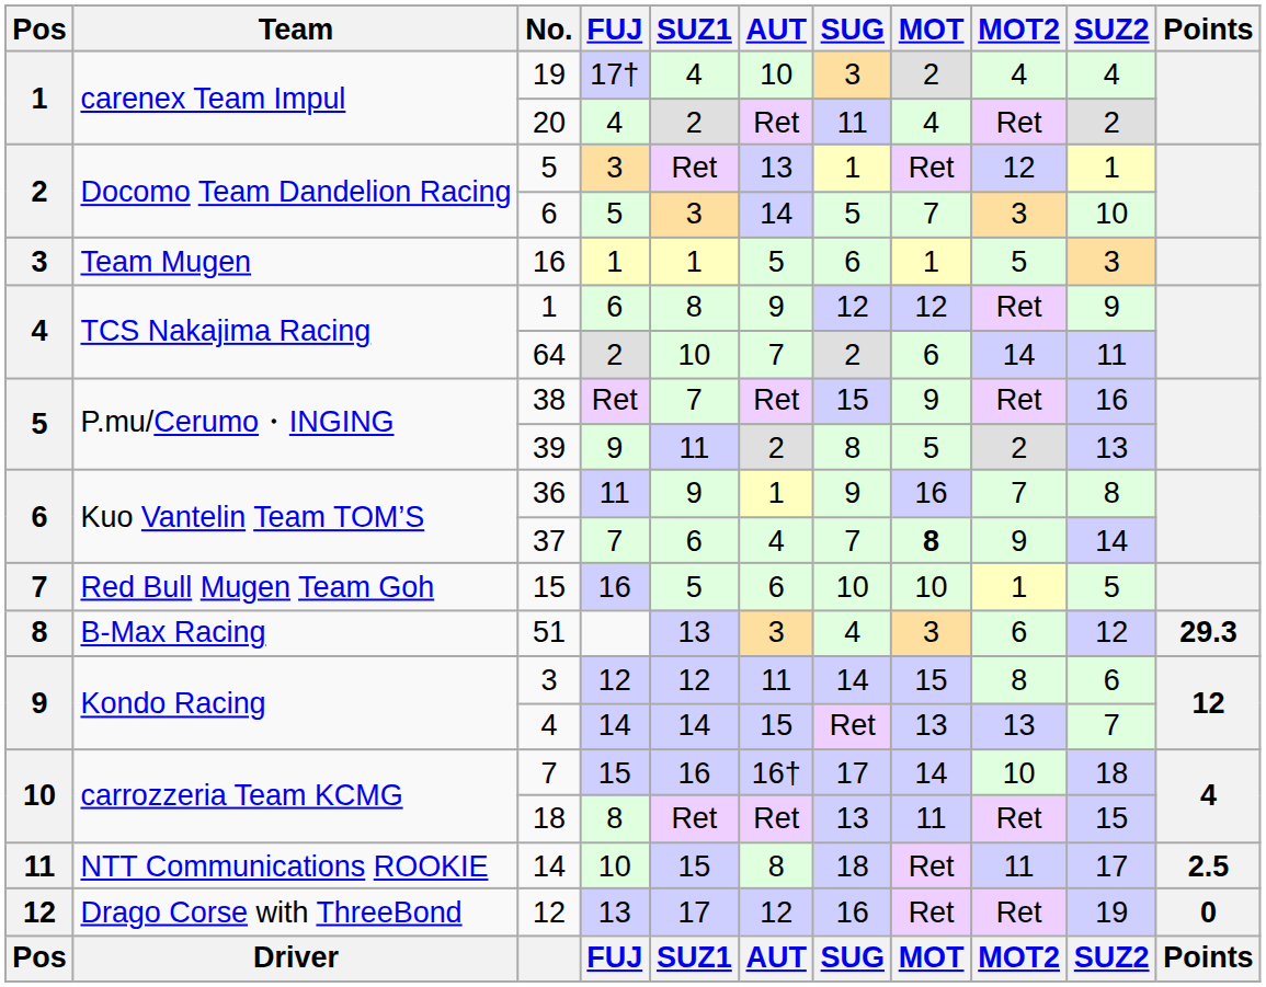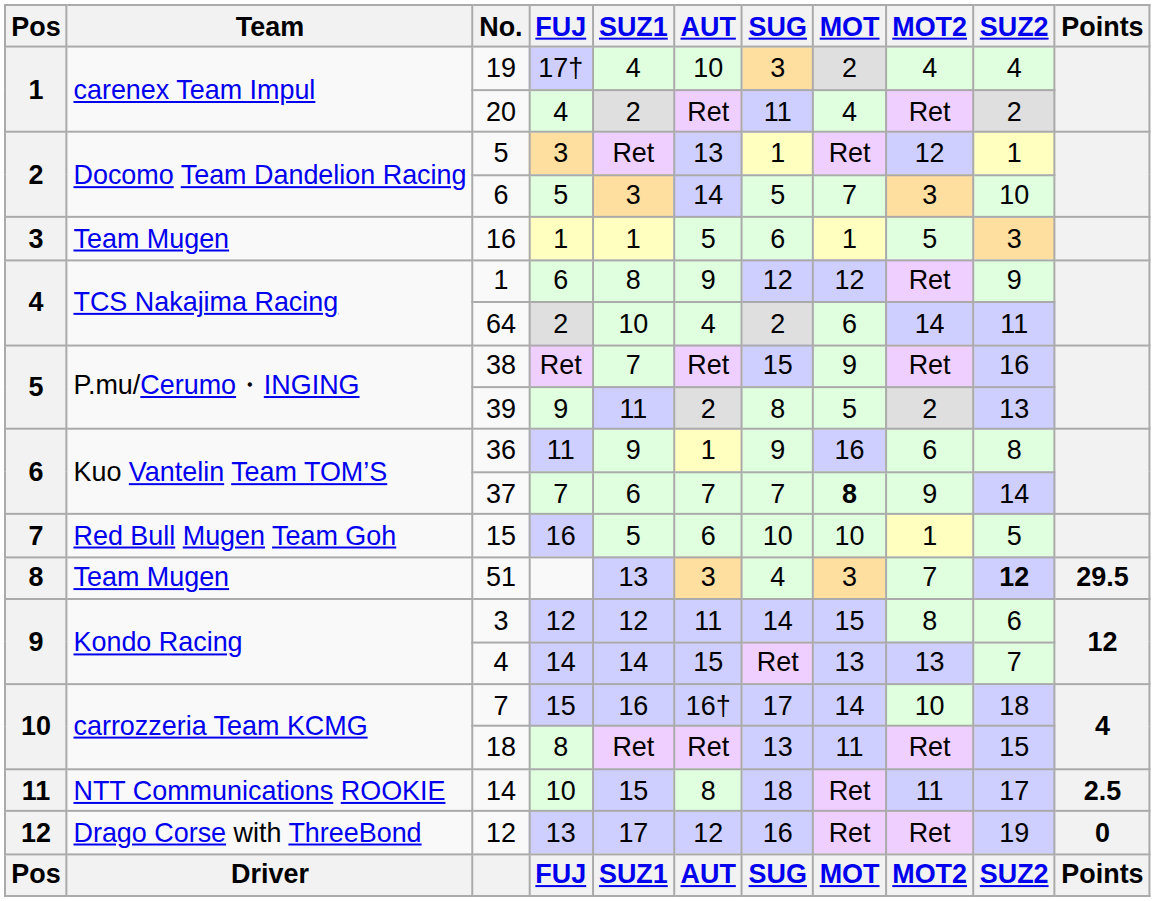 <table class="wikitable" style="font-size:85%; text-align:center">
 <tr>
 <th valign="middle">Pos</th>
 <th valign="middle">Team</th>
 <th>No.</th>
 <th><a href='#'>FUJ</a></th>
 <th><a href='#'>SUZ1</a></th>
 <th><a href='#'>AUT</a></th>
 <th><a href='#'>SUG</a></th>
 <th><a href='#'>MOT</a></th>
 <th><a href='#'>MOT2</a></th>
 <th><a href='#'>SUZ2</a></th>
 <th valign="middle">Points</th>
 </tr>
 <tr>
 <th rowspan="2">1</th>
 <td align="left" rowspan="2"><a href='#'>carenex Team Impul</a></td>
 <td>19</td>
 <td bgcolor="#CFCFFF">17†</td>
 <td bgcolor="#DFFFDF">4</td>
 <td bgcolor="#DFFFDF">10</td>
 <td bgcolor="#FFDF9F">3</td>
 <td bgcolor="#DFDFDF">2</td>
 <td bgcolor="#DFFFDF">4</td>
 <td bgcolor="#DFFFDF">4</td>
 <th rowspan="2"></th>
 </tr>
 <tr>
 <td>20</td>
 <td bgcolor="#DFFFDF">4</td>
 <td bgcolor="#DFDFDF">2</td>
 <td bgcolor="#EFCFFF">Ret</td>
 <td bgcolor="#CFCFFF">11</td>
 <td bgcolor="#DFFFDF">4</td>
 <td bgcolor="#EFCFFF">Ret</td>
 <td bgcolor="#DFDFDF">2</td>
 </tr>
 <tr>
 <th rowspan="2">2</th>
 <td align="left" rowspan="2"><a href='#'>Docomo</a> <a href='#'>Team Dandelion Racing</a></td>
 <td>5</td>
 <td bgcolor="#FFDF9F">3</td>
 <td bgcolor="#EFCFFF">Ret</td>
 <td bgcolor="#CFCFFF">13</td>
 <td bgcolor="#ffffbf">1</td>
 <td bgcolor="#EFCFFF">Ret</td>
 <td bgcolor="#CFCFFF">12</td>
 <td bgcolor="#ffffbf">1</td>
 <th rowspan="2"></th>
 </tr>
 <tr>
 <td>6</td>
 <td bgcolor="#DFFFDF">5</td>
 <td bgcolor="#FFDF9F">3</td>
 <td bgcolor="#CFCFFF">14</td>
 <td bgcolor="#DFFFDF">5</td>
 <td bgcolor="#DFFFDF">7</td>
 <td bgcolor="#FFDF9F">3</td>
 <td bgcolor="#DFFFDF">10</td>
 </tr>
 <tr>
 <th rowspan="1">3</th>
 <td align="left" rowspan="1"><a href='#'>Team Mugen</a></td>
 <td>16</td>
 <td bgcolor="#ffffbf">1</td>
 <td bgcolor="#ffffbf">1</td>
 <td bgcolor="#DFFFDF">5</td>
 <td bgcolor="#DFFFDF">6</td>
 <td bgcolor="#ffffbf">1</td>
 <td bgcolor="#DFFFDF">5</td>
 <td bgcolor="#FFDF9F">3</td>
 <th rowspan="1"></th>
 </tr>
 <tr>
 <th rowspan="2">4</th>
 <td align="left" rowspan="2"><a href='#'>TCS Nakajima Racing</a></td>
 <td>1</td>
 <td bgcolor="#DFFFDF">6</td>
 <td bgcolor="#DFFFDF">8</td>
 <td bgcolor="#DFFFDF">9</td>
 <td bgcolor="#CFCFFF">12</td>
 <td bgcolor="#CFCFFF">12</td>
 <td bgcolor="#EFCFFF">Ret</td>
 <td bgcolor="#DFFFDF">9</td>
 <th rowspan="2"></th>
 </tr>
 <tr>
 <td>64</td>
 <td bgcolor="#DFDFDF">2</td>
 <td bgcolor="#DFFFDF">10</td>
-<td bgcolor="#DFFFDF">7</td>
+<td bgcolor="#DFFFDF">4</td>
 <td bgcolor="#DFDFDF">2</td>
 <td bgcolor="#DFFFDF">6</td>
 <td bgcolor="#CFCFFF">14</td>
 <td bgcolor="#CFCFFF">11</td>
 </tr>
 <tr>
 <th rowspan="2">5</th>
 <td align="left" rowspan="2">P.mu/<a href='#'>Cerumo</a>・<a href='#'>INGING</a></td>
 <td>38</td>
 <td bgcolor="#EFCFFF">Ret</td>
 <td bgcolor="#DFFFDF">7</td>
 <td bgcolor="#EFCFFF">Ret</td>
 <td bgcolor="#CFCFFF">15</td>
 <td bgcolor="#DFFFDF">9</td>
 <td bgcolor="#EFCFFF">Ret</td>
 <td bgcolor="#CFCFFF">16</td>
 <th rowspan="2"></th>
 </tr>
 <tr>
 <td>39</td>
 <td bgcolor="#DFFFDF">9</td>
 <td bgcolor="#CFCFFF">11</td>
 <td bgcolor="#DFDFDF">2</td>
 <td bgcolor="#DFFFDF">8</td>
 <td bgcolor="#DFFFDF">5</td>
 <td bgcolor="#DFDFDF">2</td>
 <td bgcolor="#CFCFFF">13</td>
 </tr>
 <tr>
 <th rowspan="2">6</th>
 <td align="left" rowspan="2">Kuo <a href='#'>Vantelin</a> <a href='#'>Team TOM’S</a></td>
 <td>36</td>
 <td bgcolor="#CFCFFF">11</td>
 <td bgcolor="#DFFFDF">9</td>
 <td bgcolor="#ffffbf">1</td>
 <td bgcolor="#DFFFDF">9</td>
 <td bgcolor="#CFCFFF">16</td>
-<td bgcolor="#DFFFDF">7</td>
+<td bgcolor="#DFFFDF">6</td>
 <td bgcolor="#DFFFDF">8</td>
 <th rowspan="2"></th>
 </tr>
 <tr>
 <td>37</td>
 <td bgcolor="#DFFFDF">7</td>
 <td bgcolor="#DFFFDF">6</td>
-<td bgcolor="#DFFFDF">4</td>
+<td bgcolor="#DFFFDF">7</td>
 <td bgcolor="#DFFFDF">7</td>
 <td bgcolor="#DFFFDF"><strong>8</strong></td>
 <td bgcolor="#DFFFDF">9</td>
 <td bgcolor="#CFCFFF">14</td>
 </tr>
 <tr>
 <th rowspan="1">7</th>
 <td align="left" rowspan="1"><a href='#'>Red Bull</a> <a href='#'>Mugen</a> <a href='#'>Team Goh</a></td>
 <td>15</td>
 <td bgcolor="#CFCFFF">16</td>
 <td bgcolor="#DFFFDF">5</td>
 <td bgcolor="#DFFFDF">6</td>
 <td bgcolor="#DFFFDF">10</td>
 <td bgcolor="#DFFFDF">10</td>
 <td bgcolor="#ffffbf">1</td>
 <td bgcolor="#DFFFDF">5</td>
 <th rowspan="1"></th>
 </tr>
 <tr>
 <th>8</th>
-<td align="left"><a href='#'>B-Max Racing</a></td>
+<td align="left" rowspan="1"><a href='#'>Team Mugen</a></td>
 <td>51</td>
 <td></td>
 <td bgcolor="#CFCFFF">13</td>
 <td bgcolor="#FFDF9F">3</td>
 <td bgcolor="#DFFFDF">4</td>
 <td bgcolor="#FFDF9F">3</td>
-<td bgcolor="#DFFFDF">6</td>
-<td bgcolor="#CFCFFF">12</td>
-<th>29.3</th>
+<td bgcolor="#DFFFDF">7</td>
+<td bgcolor="#CFCFFF"><strong>12</strong></td>
+<th>29.5</th>
 </tr>
 <tr>
 <th rowspan="2">9</th>
 <td rowspan="2" align="left"><a href='#'>Kondo Racing</a></td>
 <td>3</td>
 <td bgcolor="#CFCFFF">12</td>
 <td bgcolor="#CFCFFF">12</td>
 <td bgcolor="#CFCFFF">11</td>
 <td bgcolor="#CFCFFF">14</td>
 <td bgcolor="#CFCFFF">15</td>
 <td bgcolor="#DFFFDF">8</td>
 <td bgcolor="#DFFFDF">6</td>
 <th rowspan="2">12</th>
 </tr>
 <tr>
 <td>4</td>
 <td bgcolor="#CFCFFF">14</td>
 <td bgcolor="#CFCFFF">14</td>
 <td bgcolor="#CFCFFF">15</td>
 <td bgcolor="#EFCFFF">Ret</td>
 <td bgcolor="#CFCFFF">13</td>
 <td bgcolor="#CFCFFF">13</td>
 <td bgcolor="#DFFFDF">7</td>
 </tr>
 <tr>
 <th rowspan="2">10</th>
 <td align="left" rowspan="2"><a href='#'>carrozzeria Team KCMG</a></td>
 <td>7</td>
 <td bgcolor="#CFCFFF">15</td>
 <td bgcolor="#CFCFFF">16</td>
 <td bgcolor="#CFCFFF">16†</td>
 <td bgcolor="#CFCFFF">17</td>
 <td bgcolor="#CFCFFF">14</td>
 <td bgcolor="#DFFFDF">10</td>
 <td bgcolor="#CFCFFF">18</td>
 <th rowspan="2">4</th>
 </tr>
 <tr>
 <td>18</td>
 <td bgcolor="#DFFFDF">8</td>
 <td bgcolor="#EFCFFF">Ret</td>
 <td bgcolor="#EFCFFF">Ret</td>
 <td bgcolor="#CFCFFF">13</td>
 <td bgcolor="#CFCFFF">11</td>
 <td bgcolor="#EFCFFF">Ret</td>
 <td bgcolor="#CFCFFF">15</td>
 </tr>
 <tr>
 <th>11</th>
 <td align="left"><a href='#'>NTT Communications</a> <a href='#'>ROOKIE</a></td>
 <td>14</td>
 <td bgcolor="#DFFFDF">10</td>
 <td bgcolor="#CFCFFF">15</td>
 <td bgcolor="#DFFFDF">8</td>
 <td bgcolor="#CFCFFF">18</td>
 <td bgcolor="#EFCFFF">Ret</td>
 <td bgcolor="#CFCFFF">11</td>
 <td bgcolor="#CFCFFF">17</td>
 <th>2.5</th>
 </tr>
 <tr>
 <th>12</th>
 <td align="left"><a href='#'>Drago Corse</a> with <a href='#'>ThreeBond</a></td>
 <td>12</td>
 <td bgcolor="#CFCFFF">13</td>
 <td bgcolor="#CFCFFF">17</td>
 <td bgcolor="#CFCFFF">12</td>
 <td bgcolor="#CFCFFF">16</td>
 <td bgcolor="#EFCFFF">Ret</td>
 <td bgcolor="#EFCFFF">Ret</td>
 <td bgcolor="#CFCFFF">19</td>
 <th>0</th>
 </tr>
 <tr>
 <th valign="middle">Pos</th>
 <th valign="middle">Driver</th>
 <th></th>
 <th><a href='#'>FUJ</a></th>
 <th><a href='#'>SUZ1</a></th>
 <th><a href='#'>AUT</a></th>
 <th><a href='#'>SUG</a></th>
 <th><a href='#'>MOT</a></th>
 <th><a href='#'>MOT2</a></th>
 <th><a href='#'>SUZ2</a></th>
 <th valign="middle">Points</th>
 </tr>
 </table>
